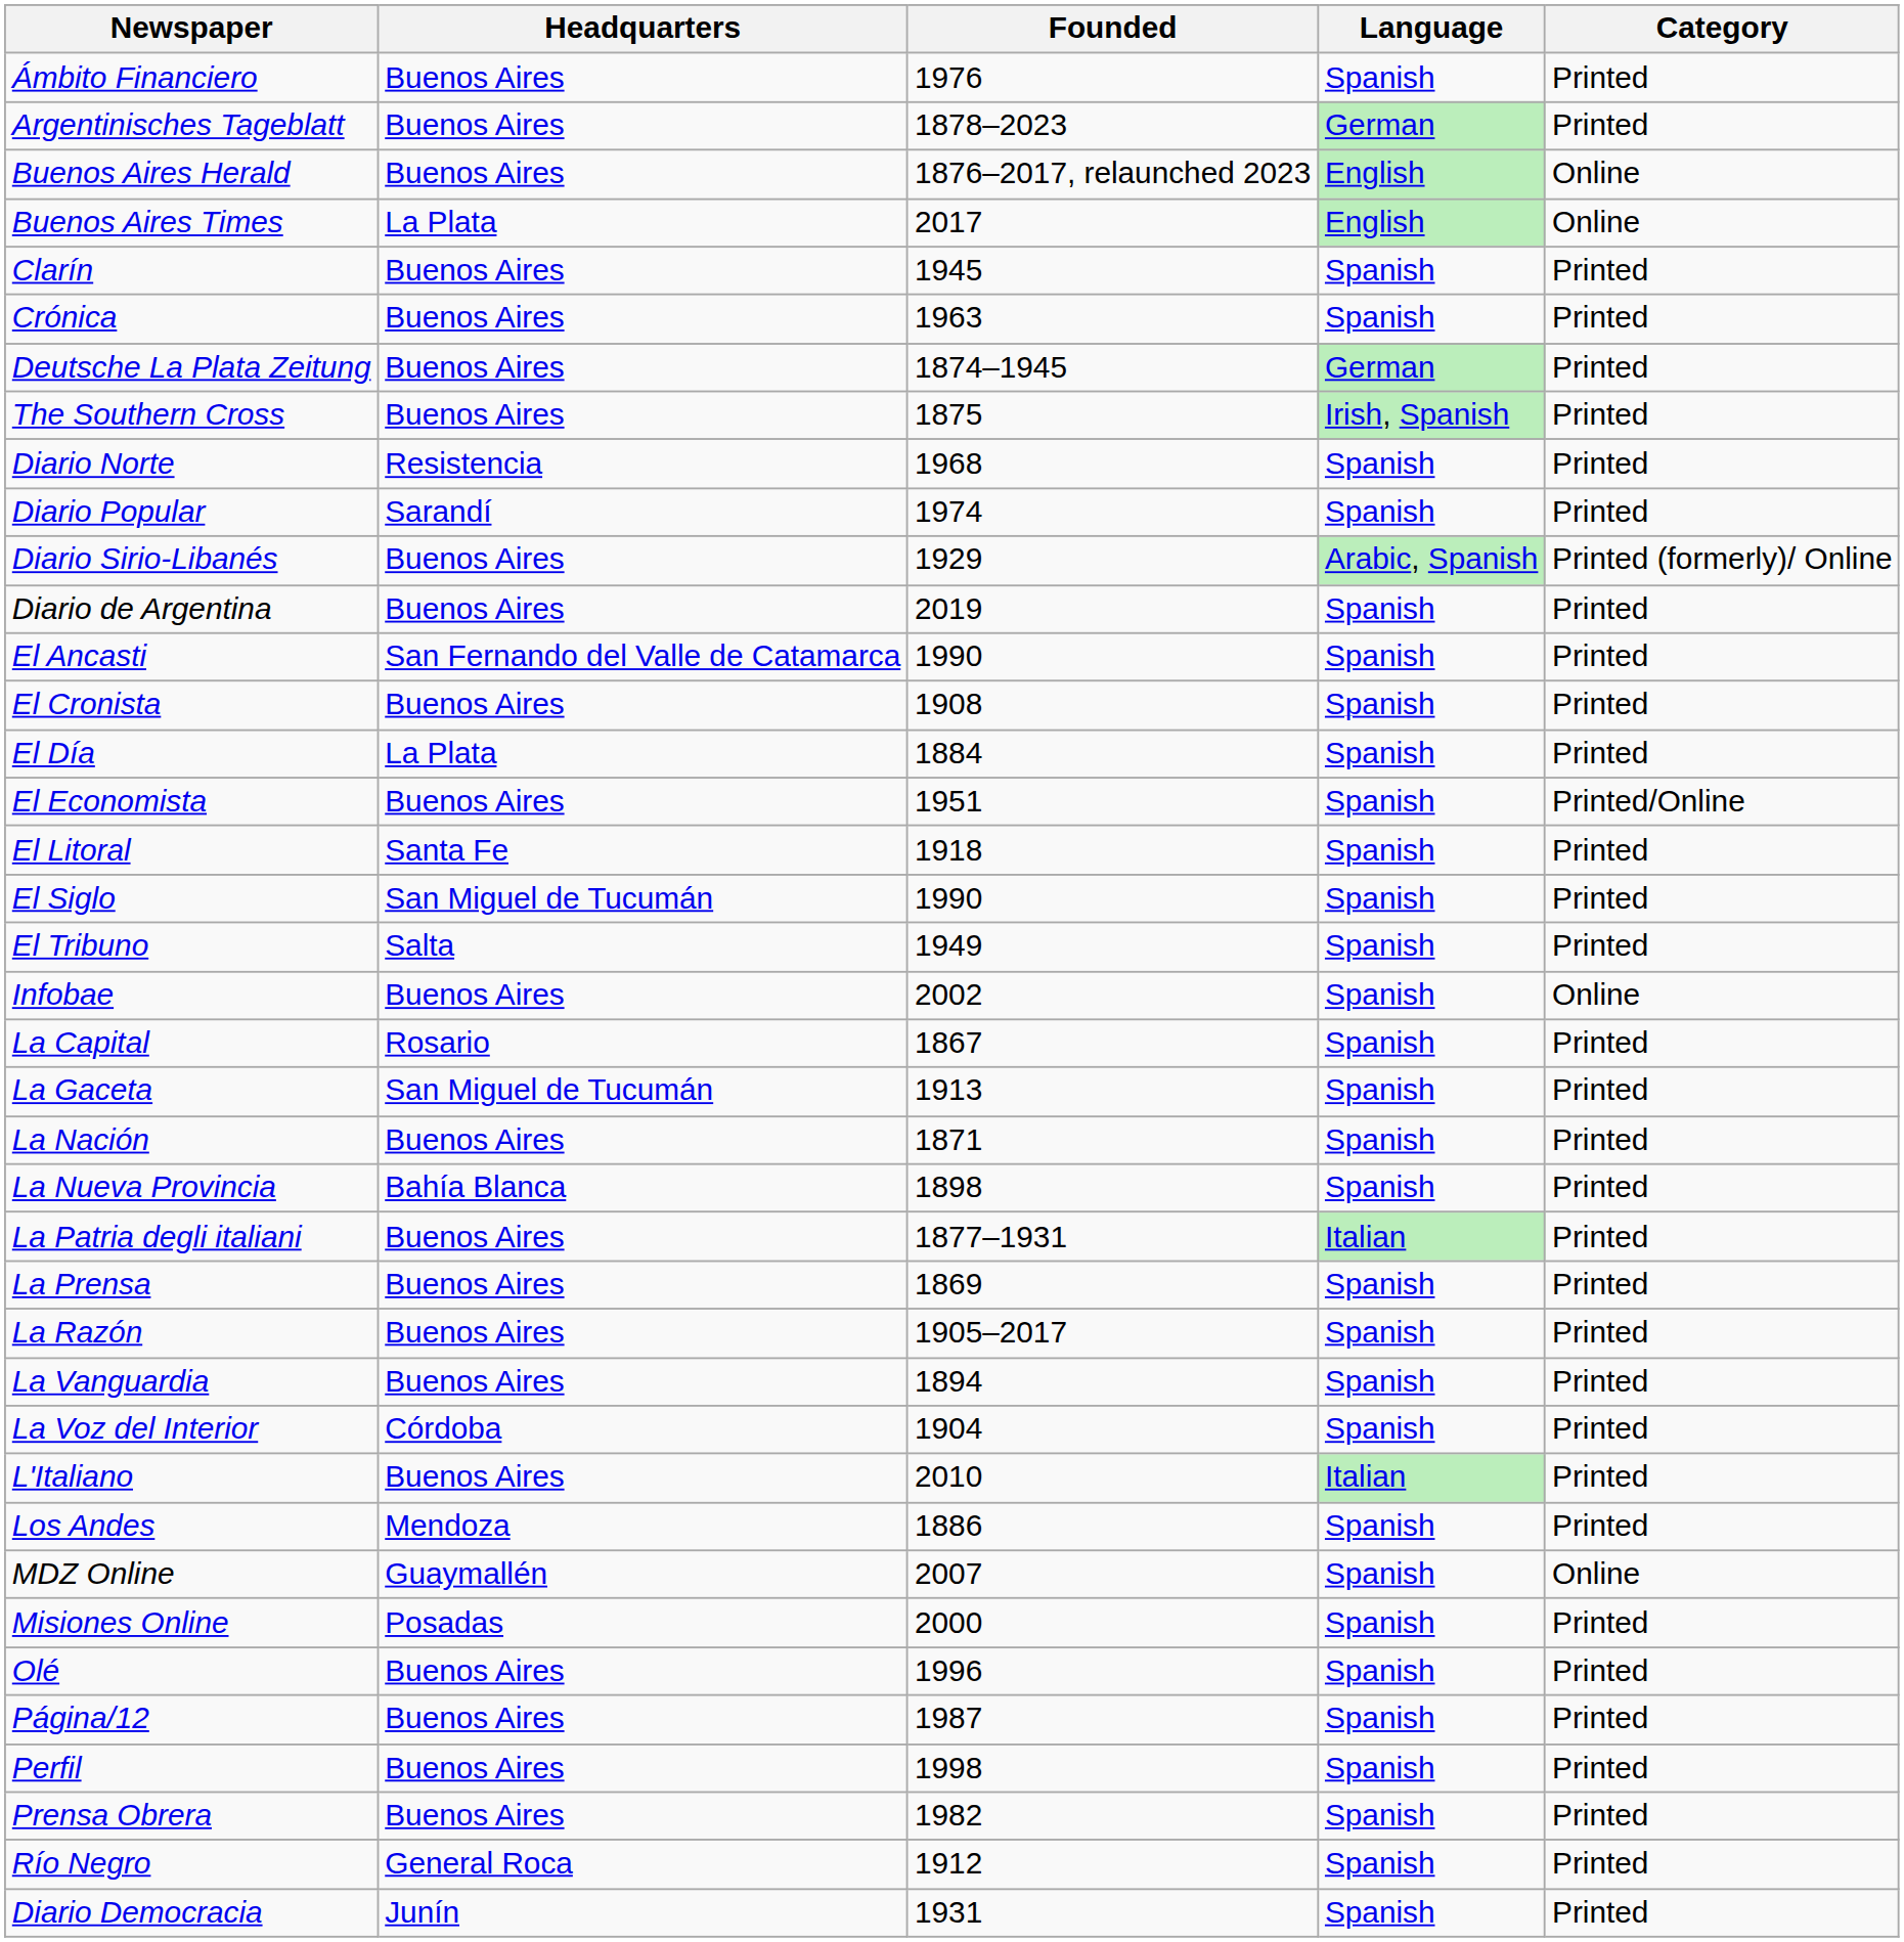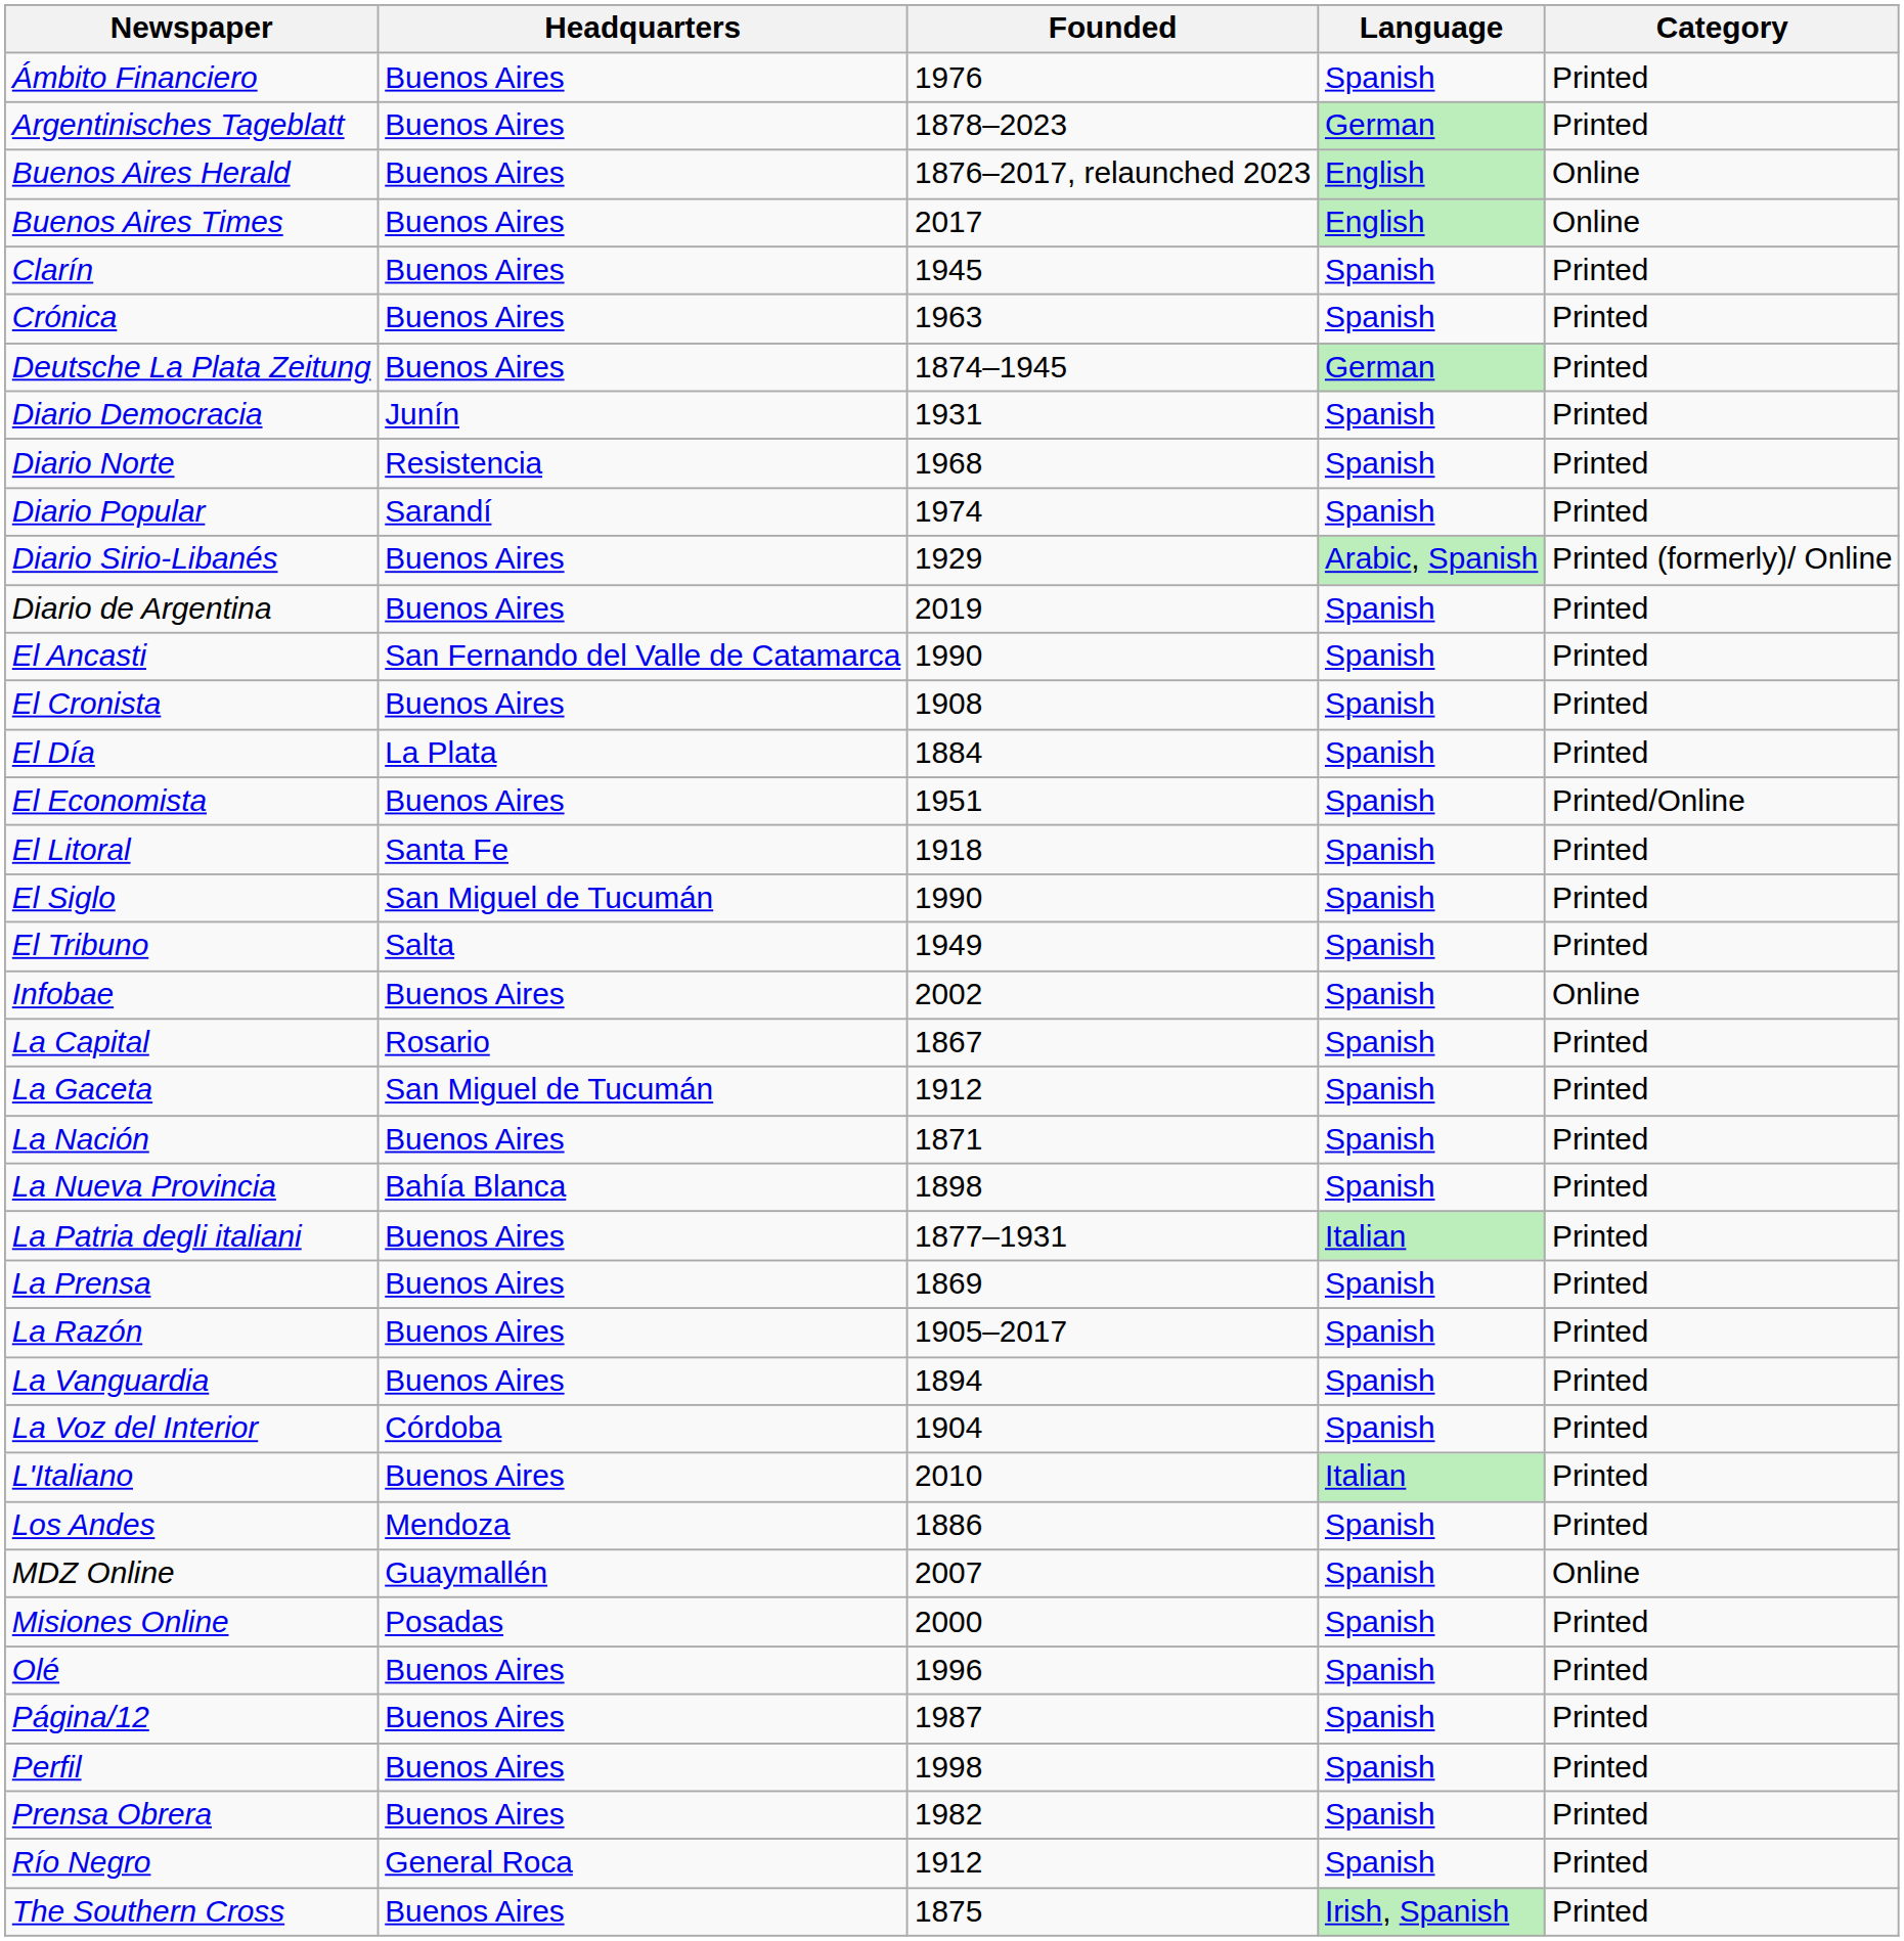 <table class="wikitable sortable">
 <tr>
 <th>Newspaper</th>
 <th>Headquarters</th>
 <th>Founded</th>
 <th>Language</th>
 <th>Category</th>
 </tr>
 <tr>
 <td><em><a href='#'>Ámbito Financiero</a></em></td>
 <td><a href='#'>Buenos Aires</a></td>
 <td>1976</td>
 <td><a href='#'>Spanish</a></td>
 <td>Printed</td>
 </tr>
 <tr>
 <td><em><a href='#'>Argentinisches Tageblatt</a></em></td>
 <td><a href='#'>Buenos Aires</a></td>
 <td>1878–2023</td>
 <td style="background:#bbeebb;"><a href='#'>German</a></td>
 <td>Printed</td>
 </tr>
 <tr>
 <td><em><a href='#'>Buenos Aires Herald</a></em></td>
 <td><a href='#'>Buenos Aires</a></td>
 <td>1876–2017, relaunched 2023</td>
 <td style="background:#bbeebb;"><a href='#'>English</a></td>
 <td>Online</td>
 </tr>
 <tr>
 <td><em><a href='#'>Buenos Aires Times</a></em></td>
-<td><a href='#'>La Plata</a></td>
+<td><a href='#'>Buenos Aires</a></td>
 <td>2017</td>
 <td style="background:#bbeebb;"><a href='#'>English</a></td>
 <td>Online</td>
 </tr>
 <tr>
 <td><em><a href='#'>Clarín</a></em></td>
 <td><a href='#'>Buenos Aires</a></td>
 <td>1945</td>
 <td><a href='#'>Spanish</a></td>
 <td>Printed</td>
 </tr>
 <tr>
 <td><em><a href='#'>Crónica</a></em></td>
 <td><a href='#'>Buenos Aires</a></td>
 <td>1963</td>
 <td><a href='#'>Spanish</a></td>
 <td>Printed</td>
 </tr>
 <tr>
 <td><em><a href='#'>Deutsche La Plata Zeitung</a></em></td>
 <td><a href='#'>Buenos Aires</a></td>
 <td>1874–1945</td>
 <td style="background:#bbeebb;"><a href='#'>German</a></td>
 <td>Printed</td>
 </tr>
 <tr>
-<td><em><a href='#'>The Southern Cross</a></em></td>
-<td><a href='#'>Buenos Aires</a></td>
-<td>1875</td>
-<td style="background:#bbeebb;"><a href='#'>Irish</a>, <a href='#'>Spanish</a></td>
+<td><em><a href='#'>Diario Democracia</a></em></td>
+<td><a href='#'>Junín</a></td>
+<td>1931</td>
+<td><a href='#'>Spanish</a></td>
 <td>Printed</td>
 </tr>
 <tr>
 <td><em><a href='#'>Diario Norte</a></em></td>
 <td><a href='#'>Resistencia</a></td>
 <td>1968</td>
 <td><a href='#'>Spanish</a></td>
 <td>Printed</td>
 </tr>
 <tr>
 <td><em><a href='#'>Diario Popular</a></em></td>
 <td><a href='#'>Sarandí</a></td>
 <td>1974</td>
 <td><a href='#'>Spanish</a></td>
 <td>Printed</td>
 </tr>
 <tr>
 <td><em><a href='#'>Diario Sirio-Libanés</a></em></td>
 <td><a href='#'>Buenos Aires</a></td>
 <td>1929</td>
 <td style="background:#bbeebb;"><a href='#'>Arabic</a>, <a href='#'>Spanish</a></td>
 <td>Printed (formerly)/ Online</td>
 </tr>
 <tr>
 <td><em> Diario de Argentina</em></td>
 <td><a href='#'>Buenos Aires</a></td>
 <td>2019</td>
 <td><a href='#'>Spanish</a></td>
 <td>Printed</td>
 </tr>
 <tr>
 <td><em><a href='#'>El Ancasti</a></em></td>
 <td><a href='#'>San Fernando del Valle de Catamarca</a></td>
 <td>1990</td>
 <td><a href='#'>Spanish</a></td>
 <td>Printed</td>
 </tr>
 <tr>
 <td><em><a href='#'>El Cronista</a></em></td>
 <td><a href='#'>Buenos Aires</a></td>
 <td>1908</td>
 <td><a href='#'>Spanish</a></td>
 <td>Printed</td>
 </tr>
 <tr>
 <td><em><a href='#'>El Día</a></em></td>
 <td><a href='#'>La Plata</a></td>
 <td>1884</td>
 <td><a href='#'>Spanish</a></td>
 <td>Printed</td>
 </tr>
 <tr>
 <td><em><a href='#'>El Economista</a></em></td>
 <td><a href='#'>Buenos Aires</a></td>
 <td>1951</td>
 <td><a href='#'>Spanish</a></td>
 <td>Printed/Online</td>
 </tr>
 <tr>
 <td><em><a href='#'>El Litoral</a></em></td>
 <td><a href='#'>Santa Fe</a></td>
 <td>1918</td>
 <td><a href='#'>Spanish</a></td>
 <td>Printed</td>
 </tr>
 <tr>
 <td><em><a href='#'>El Siglo</a></em></td>
 <td><a href='#'>San Miguel de Tucumán</a></td>
 <td>1990</td>
 <td><a href='#'>Spanish</a></td>
 <td>Printed</td>
 </tr>
 <tr>
 <td><em><a href='#'>El Tribuno</a></em></td>
 <td><a href='#'>Salta</a></td>
 <td>1949</td>
 <td><a href='#'>Spanish</a></td>
 <td>Printed</td>
 </tr>
 <tr>
 <td><em><a href='#'>Infobae</a></em></td>
 <td><a href='#'>Buenos Aires</a></td>
 <td>2002</td>
 <td><a href='#'>Spanish</a></td>
 <td>Online</td>
 </tr>
 <tr>
 <td><em><a href='#'>La Capital</a></em></td>
 <td><a href='#'>Rosario</a></td>
 <td>1867</td>
 <td><a href='#'>Spanish</a></td>
 <td>Printed</td>
 </tr>
 <tr>
 <td><em><a href='#'>La Gaceta</a></em></td>
 <td><a href='#'>San Miguel de Tucumán</a></td>
-<td>1913</td>
+<td>1912</td>
 <td><a href='#'>Spanish</a></td>
 <td>Printed</td>
 </tr>
 <tr>
 <td><em><a href='#'>La Nación</a></em></td>
 <td><a href='#'>Buenos Aires</a></td>
 <td>1871</td>
 <td><a href='#'>Spanish</a></td>
 <td>Printed</td>
 </tr>
 <tr>
 <td><em><a href='#'>La Nueva Provincia</a></em></td>
 <td><a href='#'>Bahía Blanca</a></td>
 <td>1898</td>
 <td><a href='#'>Spanish</a></td>
 <td>Printed</td>
 </tr>
 <tr>
 <td><em><a href='#'>La Patria degli italiani</a></em></td>
 <td><a href='#'>Buenos Aires</a></td>
 <td>1877–1931</td>
 <td style="background:#bbeebb;"><a href='#'>Italian</a></td>
 <td>Printed</td>
 </tr>
 <tr>
 <td><em><a href='#'>La Prensa</a></em></td>
 <td><a href='#'>Buenos Aires</a></td>
 <td>1869</td>
 <td><a href='#'>Spanish</a></td>
 <td>Printed</td>
 </tr>
 <tr>
 <td><em><a href='#'>La Razón</a></em></td>
 <td><a href='#'>Buenos Aires</a></td>
 <td>1905–2017</td>
 <td><a href='#'>Spanish</a></td>
 <td>Printed</td>
 </tr>
 <tr>
 <td><em><a href='#'>La Vanguardia</a></em></td>
 <td><a href='#'>Buenos Aires</a></td>
 <td>1894</td>
 <td><a href='#'>Spanish</a></td>
 <td>Printed</td>
 </tr>
 <tr>
 <td><em><a href='#'>La Voz del Interior</a></em></td>
 <td><a href='#'>Córdoba</a></td>
 <td>1904</td>
 <td><a href='#'>Spanish</a></td>
 <td>Printed</td>
 </tr>
 <tr>
 <td><em><a href='#'>L'Italiano</a></em></td>
 <td><a href='#'>Buenos Aires</a></td>
 <td>2010</td>
 <td style="background:#bbeebb;"><a href='#'>Italian</a></td>
 <td>Printed</td>
 </tr>
 <tr>
 <td><em><a href='#'>Los Andes</a></em></td>
 <td><a href='#'>Mendoza</a></td>
 <td>1886</td>
 <td><a href='#'>Spanish</a></td>
 <td>Printed</td>
 </tr>
 <tr>
 <td><em>MDZ Online</em></td>
 <td><a href='#'>Guaymallén</a></td>
 <td>2007</td>
 <td><a href='#'>Spanish</a></td>
 <td>Online</td>
 </tr>
 <tr>
 <td><em><a href='#'>Misiones Online</a></em></td>
 <td><a href='#'>Posadas</a></td>
 <td>2000</td>
 <td><a href='#'>Spanish</a></td>
 <td>Printed</td>
 </tr>
 <tr>
 <td><em><a href='#'>Olé</a></em></td>
 <td><a href='#'>Buenos Aires</a></td>
 <td>1996</td>
 <td><a href='#'>Spanish</a></td>
 <td>Printed</td>
 </tr>
 <tr>
 <td><em><a href='#'>Página/12</a></em></td>
 <td><a href='#'>Buenos Aires</a></td>
 <td>1987</td>
 <td><a href='#'>Spanish</a></td>
 <td>Printed</td>
 </tr>
 <tr>
 <td><em><a href='#'>Perfil</a></em></td>
 <td><a href='#'>Buenos Aires</a></td>
 <td>1998</td>
 <td><a href='#'>Spanish</a></td>
 <td>Printed</td>
 </tr>
 <tr>
 <td><em><a href='#'>Prensa Obrera</a></em></td>
 <td><a href='#'>Buenos Aires</a></td>
 <td>1982</td>
 <td><a href='#'>Spanish</a></td>
 <td>Printed</td>
 </tr>
 <tr>
 <td><em><a href='#'>Río Negro</a></em></td>
 <td><a href='#'>General Roca</a></td>
 <td>1912</td>
 <td><a href='#'>Spanish</a></td>
 <td>Printed</td>
 </tr>
 <tr>
-<td><em><a href='#'>Diario Democracia</a></em></td>
-<td><a href='#'>Junín</a></td>
-<td>1931</td>
-<td><a href='#'>Spanish</a></td>
+<td><em><a href='#'>The Southern Cross</a></em></td>
+<td><a href='#'>Buenos Aires</a></td>
+<td>1875</td>
+<td style="background:#bbeebb;"><a href='#'>Irish</a>, <a href='#'>Spanish</a></td>
 <td>Printed</td>
 </tr>
 </table>
